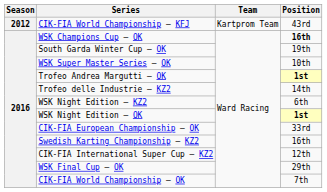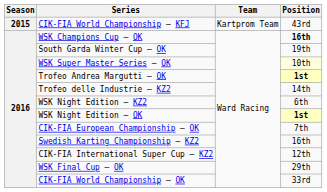 <table class="wikitable" style="font-size: 85%; text-align:center">
 <tr>
 <th>Season</th>
 <th>Series</th>
 <th>Team</th>
 <th>Position</th>
 </tr>
 <tr>
-<th>2012</th>
+<th>2015</th>
 <td align="left"><a href='#'>CIK-FIA World Championship</a> — <a href='#'>KFJ</a></td>
 <td align="left">Kartprom Team</td>
 <td>43rd</td>
 </tr>
 <tr>
 <th rowspan="12">2016</th>
 <td align="left"><a href='#'>WSK Champions Cup</a> — <a href='#'>OK</a></td>
 <td rowspan="12"  align="left">Ward Racing</td>
 <td><strong>16th</strong></td>
 </tr>
 <tr>
 <td align="left">South Garda Winter Cup — <a href='#'>OK</a></td>
 <td>19th</td>
 </tr>
 <tr>
 <td align="left"><a href='#'>WSK Super Master Series</a> — <a href='#'>OK</a></td>
-<td>10th</td>
+<td style="background: lightyellow;">10th</td>
 </tr>
 <tr>
 <td align="left">Trofeo Andrea Margutti — <a href='#'>OK</a></td>
 <td style="background:#FFFFBF;"><strong>1st</strong></td>
 </tr>
 <tr>
 <td align="left">Trofeo delle Industrie — <a href='#'>KZ2</a></td>
 <td>14th</td>
 </tr>
 <tr>
 <td align="left">WSK Night Edition — <a href='#'>KZ2</a></td>
 <td>6th</td>
 </tr>
 <tr>
 <td align="left">WSK Night Edition — <a href='#'>OK</a></td>
 <td style="background:#FFFFBF;"><strong>1st</strong></td>
 </tr>
 <tr>
 <td align="left"><a href='#'>CIK-FIA European Championship</a> — <a href='#'>OK</a></td>
-<td>33rd</td>
+<td>7th</td>
 </tr>
 <tr>
 <td align="left"><a href='#'>Swedish Karting Championship</a> — <a href='#'>KZ2</a></td>
 <td>16th</td>
 </tr>
 <tr>
 <td align="left">CIK-FIA International Super Cup — <a href='#'>KZ2</a></td>
 <td>12th</td>
 </tr>
 <tr>
 <td align="left"><a href='#'>WSK Final Cup</a> — <a href='#'>OK</a></td>
 <td>29th</td>
 </tr>
 <tr>
 <td align="left"><a href='#'>CIK-FIA World Championship</a> — <a href='#'>OK</a></td>
-<td>7th</td>
+<td>33rd</td>
 </tr>
 </table>
